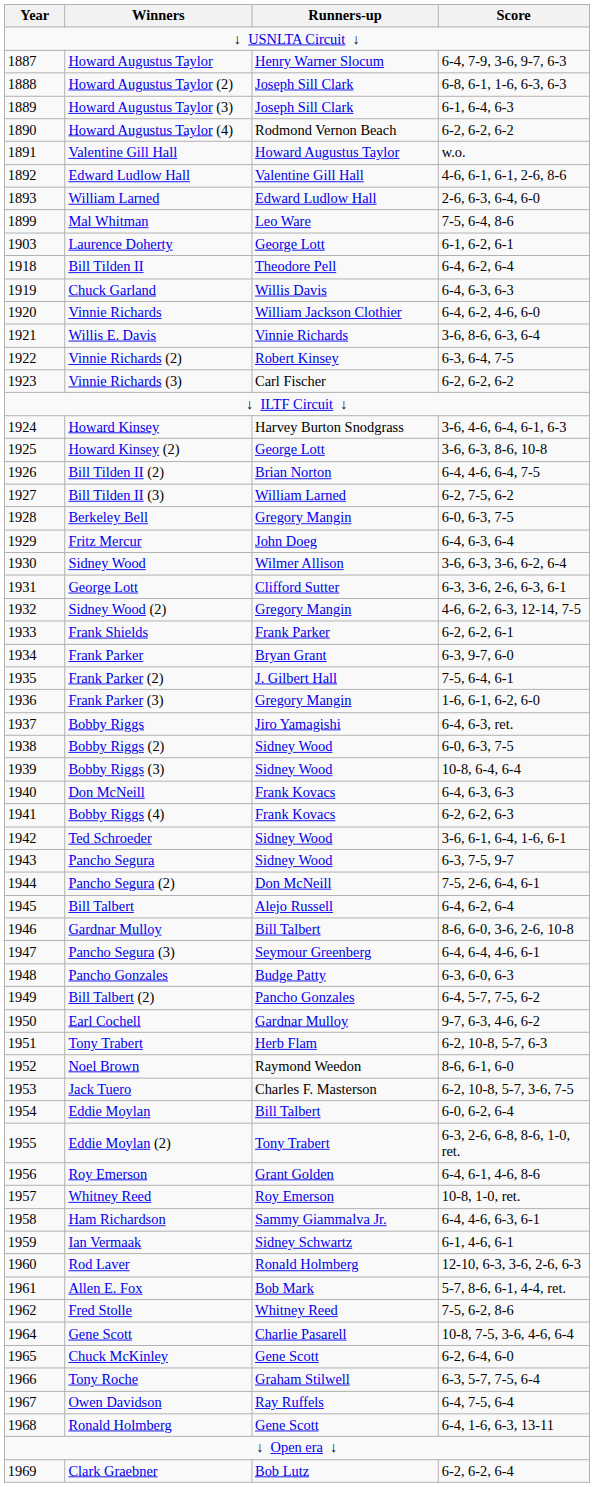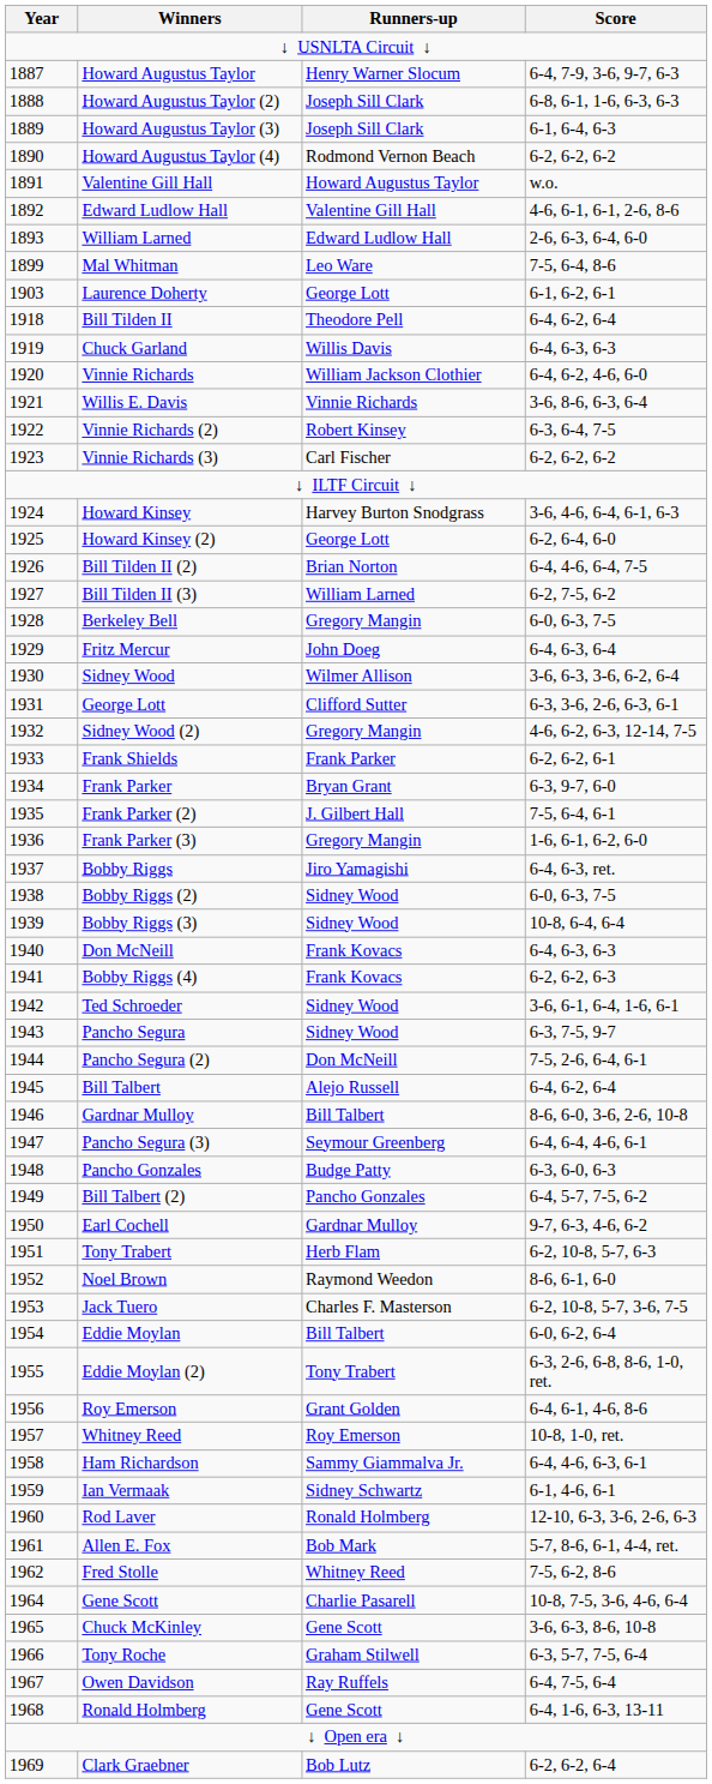 <table class="wikitable sortable">
 <tr>
 <th style="width:60px;">Year</th>
 <th style="width:200px;">Winners</th>
 <th style="width:200px;">Runners-up</th>
 <th style="width:160px;">Score</th>
 </tr>
 <tr>
 <td colspan=4 align=center>↓  <a href='#'>USNLTA Circuit</a>  ↓</td>
 </tr>
 <tr>
 <td>1887</td>
 <td> <a href='#'>Howard Augustus Taylor</a></td>
 <td> <a href='#'>Henry Warner Slocum</a></td>
 <td>6-4, 7-9, 3-6, 9-7, 6-3</td>
 </tr>
 <tr>
 <td>1888</td>
 <td> <a href='#'>Howard Augustus Taylor</a> (2)</td>
 <td> <a href='#'>Joseph Sill Clark</a></td>
 <td>6-8, 6-1, 1-6, 6-3, 6-3</td>
 </tr>
 <tr>
 <td>1889</td>
 <td> <a href='#'>Howard Augustus Taylor</a> (3)</td>
 <td> <a href='#'>Joseph Sill Clark</a></td>
 <td>6-1, 6-4, 6-3</td>
 </tr>
 <tr>
 <td>1890</td>
 <td> <a href='#'>Howard Augustus Taylor</a> (4)</td>
 <td> Rodmond Vernon Beach</td>
 <td>6-2, 6-2, 6-2</td>
 </tr>
 <tr>
 <td>1891</td>
 <td>  <a href='#'>Valentine Gill Hall</a></td>
 <td> <a href='#'>Howard Augustus Taylor</a></td>
 <td>w.o.</td>
 </tr>
 <tr>
 <td>1892</td>
 <td> <a href='#'>Edward Ludlow Hall</a></td>
 <td>  <a href='#'>Valentine Gill Hall</a></td>
 <td>4-6, 6-1, 6-1, 2-6, 8-6</td>
 </tr>
 <tr>
 <td>1893</td>
 <td> <a href='#'>William Larned</a></td>
 <td> <a href='#'>Edward Ludlow Hall</a></td>
 <td>2-6, 6-3, 6-4, 6-0</td>
 </tr>
 <tr>
 <td>1899</td>
 <td> <a href='#'>Mal Whitman</a></td>
 <td> <a href='#'>Leo Ware</a></td>
 <td>7-5, 6-4, 8-6</td>
 </tr>
 <tr>
 <td>1903</td>
 <td> <a href='#'>Laurence Doherty</a></td>
 <td> <a href='#'>George Lott</a></td>
 <td>6-1, 6-2, 6-1</td>
 </tr>
 <tr>
 <td>1918</td>
 <td> <a href='#'>Bill Tilden II</a></td>
 <td> <a href='#'>Theodore Pell</a></td>
 <td>6-4, 6-2, 6-4</td>
 </tr>
 <tr>
 <td>1919</td>
 <td> <a href='#'>Chuck Garland</a></td>
 <td> <a href='#'>Willis Davis</a></td>
 <td>6-4, 6-3, 6-3</td>
 </tr>
 <tr>
 <td>1920</td>
 <td> <a href='#'>Vinnie Richards</a></td>
 <td> <a href='#'>William Jackson Clothier</a></td>
 <td>6-4, 6-2, 4-6, 6-0</td>
 </tr>
 <tr>
 <td>1921</td>
 <td> <a href='#'>Willis E. Davis</a></td>
 <td> <a href='#'>Vinnie Richards</a></td>
 <td>3-6, 8-6, 6-3, 6-4</td>
 </tr>
 <tr>
 <td>1922</td>
 <td> <a href='#'>Vinnie Richards</a> (2)</td>
 <td> <a href='#'>Robert Kinsey</a></td>
 <td>6-3, 6-4, 7-5</td>
 </tr>
 <tr>
 <td>1923</td>
 <td> <a href='#'>Vinnie Richards</a> (3)</td>
 <td> Carl Fischer</td>
 <td>6-2, 6-2, 6-2</td>
 </tr>
 <tr>
 <td colspan=4 align=center>↓  <a href='#'>ILTF Circuit</a>  ↓</td>
 </tr>
 <tr>
 <td>1924</td>
 <td> <a href='#'>Howard Kinsey</a></td>
 <td> Harvey Burton Snodgrass</td>
 <td>3-6, 4-6, 6-4, 6-1, 6-3</td>
 </tr>
 <tr>
 <td>1925</td>
 <td> <a href='#'>Howard Kinsey</a> (2)</td>
 <td> <a href='#'>George Lott</a></td>
-<td>3-6, 6-3, 8-6, 10-8</td>
+<td>6-2, 6-4, 6-0</td>
 </tr>
 <tr>
 <td>1926</td>
 <td> <a href='#'>Bill Tilden II</a> (2)</td>
 <td>  <a href='#'>Brian Norton</a></td>
 <td>6-4, 4-6, 6-4, 7-5</td>
 </tr>
 <tr>
 <td>1927</td>
 <td> <a href='#'>Bill Tilden II</a> (3)</td>
 <td> <a href='#'>William Larned</a></td>
 <td>6-2, 7-5, 6-2</td>
 </tr>
 <tr>
 <td>1928</td>
 <td> <a href='#'>Berkeley Bell</a></td>
 <td> <a href='#'>Gregory Mangin</a></td>
 <td>6-0, 6-3, 7-5</td>
 </tr>
 <tr>
 <td>1929</td>
 <td> <a href='#'>Fritz Mercur</a></td>
 <td> <a href='#'>John Doeg</a></td>
 <td>6-4, 6-3, 6-4</td>
 </tr>
 <tr>
 <td>1930</td>
 <td> <a href='#'>Sidney Wood</a></td>
 <td> <a href='#'>Wilmer Allison</a></td>
 <td>3-6, 6-3, 3-6, 6-2, 6-4</td>
 </tr>
 <tr>
 <td>1931</td>
 <td> <a href='#'>George Lott</a></td>
 <td> <a href='#'>Clifford Sutter</a></td>
 <td>6-3, 3-6, 2-6, 6-3, 6-1</td>
 </tr>
 <tr>
 <td>1932</td>
 <td> <a href='#'>Sidney Wood</a> (2)</td>
 <td> <a href='#'>Gregory Mangin</a></td>
 <td>4-6, 6-2, 6-3, 12-14, 7-5</td>
 </tr>
 <tr>
 <td>1933</td>
 <td> <a href='#'>Frank Shields</a></td>
 <td> <a href='#'>Frank Parker</a></td>
 <td>6-2, 6-2, 6-1</td>
 </tr>
 <tr>
 <td>1934</td>
 <td> <a href='#'>Frank Parker</a></td>
 <td> <a href='#'>Bryan Grant</a></td>
 <td>6-3, 9-7, 6-0</td>
 </tr>
 <tr>
 <td>1935</td>
 <td> <a href='#'>Frank Parker</a> (2)</td>
 <td> <a href='#'>J. Gilbert Hall</a></td>
 <td>7-5, 6-4, 6-1</td>
 </tr>
 <tr>
 <td>1936</td>
 <td> <a href='#'>Frank Parker</a> (3)</td>
 <td> <a href='#'>Gregory Mangin</a></td>
 <td>1-6, 6-1, 6-2, 6-0</td>
 </tr>
 <tr>
 <td>1937</td>
 <td> <a href='#'>Bobby Riggs</a></td>
 <td> <a href='#'>Jiro Yamagishi</a></td>
 <td>6-4, 6-3, ret.</td>
 </tr>
 <tr>
 <td>1938</td>
 <td> <a href='#'>Bobby Riggs</a> (2)</td>
 <td> <a href='#'>Sidney Wood</a></td>
 <td>6-0, 6-3, 7-5</td>
 </tr>
 <tr>
 <td>1939</td>
 <td> <a href='#'>Bobby Riggs</a> (3)</td>
 <td> <a href='#'>Sidney Wood</a></td>
 <td>10-8, 6-4, 6-4</td>
 </tr>
 <tr>
 <td>1940</td>
 <td> <a href='#'>Don McNeill</a></td>
 <td> <a href='#'>Frank Kovacs</a></td>
 <td>6-4, 6-3, 6-3</td>
 </tr>
 <tr>
 <td>1941</td>
 <td> <a href='#'>Bobby Riggs</a> (4)</td>
 <td> <a href='#'>Frank Kovacs</a></td>
 <td>6-2, 6-2, 6-3</td>
 </tr>
 <tr>
 <td>1942</td>
 <td> <a href='#'>Ted Schroeder</a></td>
 <td> <a href='#'>Sidney Wood</a></td>
 <td>3-6, 6-1, 6-4, 1-6, 6-1</td>
 </tr>
 <tr>
 <td>1943</td>
 <td> <a href='#'>Pancho Segura</a></td>
 <td> <a href='#'>Sidney Wood</a></td>
 <td>6-3, 7-5, 9-7</td>
 </tr>
 <tr>
 <td>1944</td>
 <td> <a href='#'>Pancho Segura</a> (2)</td>
 <td> <a href='#'>Don McNeill</a></td>
 <td>7-5, 2-6, 6-4, 6-1</td>
 </tr>
 <tr>
 <td>1945</td>
 <td> <a href='#'>Bill Talbert</a></td>
 <td> <a href='#'>Alejo Russell</a></td>
 <td>6-4, 6-2, 6-4</td>
 </tr>
 <tr>
 <td>1946</td>
 <td> <a href='#'>Gardnar Mulloy</a></td>
 <td> <a href='#'>Bill Talbert</a></td>
 <td>8-6, 6-0, 3-6, 2-6, 10-8</td>
 </tr>
 <tr>
 <td>1947</td>
 <td> <a href='#'>Pancho Segura</a> (3)</td>
 <td> <a href='#'>Seymour Greenberg</a></td>
 <td>6-4, 6-4, 4-6, 6-1</td>
 </tr>
 <tr>
 <td>1948</td>
 <td> <a href='#'>Pancho Gonzales</a></td>
 <td> <a href='#'>Budge Patty</a></td>
 <td>6-3, 6-0, 6-3</td>
 </tr>
 <tr>
 <td>1949</td>
 <td> <a href='#'>Bill Talbert</a> (2)</td>
 <td> <a href='#'>Pancho Gonzales</a></td>
 <td>6-4, 5-7, 7-5, 6-2</td>
 </tr>
 <tr>
 <td>1950</td>
 <td> <a href='#'>Earl Cochell</a></td>
 <td> <a href='#'>Gardnar Mulloy</a></td>
 <td>9-7, 6-3, 4-6, 6-2</td>
 </tr>
 <tr>
 <td>1951</td>
 <td> <a href='#'>Tony Trabert</a></td>
 <td> <a href='#'>Herb Flam</a></td>
 <td>6-2, 10-8, 5-7, 6-3</td>
 </tr>
 <tr>
 <td>1952</td>
 <td> <a href='#'>Noel Brown</a></td>
 <td>  Raymond Weedon</td>
 <td>8-6, 6-1, 6-0</td>
 </tr>
 <tr>
 <td>1953</td>
 <td> <a href='#'>Jack Tuero</a></td>
 <td> Charles F. Masterson</td>
 <td>6-2, 10-8, 5-7, 3-6, 7-5</td>
 </tr>
 <tr>
 <td>1954</td>
 <td> <a href='#'>Eddie Moylan</a></td>
 <td> <a href='#'>Bill Talbert</a></td>
 <td>6-0, 6-2, 6-4</td>
 </tr>
 <tr>
 <td>1955</td>
 <td> <a href='#'>Eddie Moylan</a> (2)</td>
 <td> <a href='#'>Tony Trabert</a></td>
 <td>6-3, 2-6, 6-8, 8-6, 1-0, ret.</td>
 </tr>
 <tr>
 <td>1956</td>
 <td> <a href='#'>Roy Emerson</a></td>
 <td> <a href='#'>Grant Golden</a></td>
 <td>6-4, 6-1, 4-6, 8-6</td>
 </tr>
 <tr>
 <td>1957</td>
 <td> <a href='#'>Whitney Reed</a></td>
 <td> <a href='#'>Roy Emerson</a></td>
 <td>10-8, 1-0, ret.</td>
 </tr>
 <tr>
 <td>1958</td>
 <td> <a href='#'>Ham Richardson</a></td>
 <td> <a href='#'>Sammy Giammalva Jr.</a></td>
 <td>6-4, 4-6, 6-3, 6-1</td>
 </tr>
 <tr>
 <td>1959</td>
 <td> <a href='#'>Ian Vermaak</a></td>
 <td> <a href='#'>Sidney Schwartz</a></td>
 <td>6-1, 4-6, 6-1</td>
 </tr>
 <tr>
 <td>1960</td>
 <td> <a href='#'>Rod Laver</a></td>
 <td> <a href='#'>Ronald Holmberg</a></td>
 <td>12-10, 6-3, 3-6, 2-6, 6-3</td>
 </tr>
 <tr>
 <td>1961</td>
 <td> <a href='#'>Allen E. Fox</a></td>
 <td> <a href='#'>Bob Mark</a></td>
 <td>5-7, 8-6, 6-1, 4-4, ret.</td>
 </tr>
 <tr>
 <td>1962</td>
 <td> <a href='#'>Fred Stolle</a></td>
 <td> <a href='#'>Whitney Reed</a></td>
 <td>7-5, 6-2, 8-6</td>
 </tr>
 <tr>
 <td>1964</td>
 <td> <a href='#'>Gene Scott</a></td>
 <td> <a href='#'>Charlie Pasarell</a></td>
 <td>10-8, 7-5, 3-6, 4-6, 6-4</td>
 </tr>
 <tr>
 <td>1965</td>
 <td> <a href='#'>Chuck McKinley</a></td>
 <td> <a href='#'>Gene Scott</a></td>
-<td>6-2, 6-4, 6-0</td>
+<td>3-6, 6-3, 8-6, 10-8</td>
 </tr>
 <tr>
 <td>1966</td>
 <td> <a href='#'>Tony Roche</a></td>
 <td> <a href='#'>Graham Stilwell</a></td>
 <td>6-3, 5-7, 7-5, 6-4</td>
 </tr>
 <tr>
 <td>1967</td>
 <td> <a href='#'>Owen Davidson</a></td>
 <td> <a href='#'>Ray Ruffels</a></td>
 <td>6-4, 7-5, 6-4</td>
 </tr>
 <tr>
 <td>1968</td>
 <td> <a href='#'>Ronald Holmberg</a></td>
 <td> <a href='#'>Gene Scott</a></td>
 <td>6-4, 1-6, 6-3, 13-11</td>
 </tr>
 <tr>
 <td colspan=4 align=center>↓  <a href='#'>Open era</a>  ↓</td>
 </tr>
 <tr>
 <td>1969</td>
 <td>  <a href='#'>Clark Graebner</a></td>
 <td> <a href='#'>Bob Lutz</a></td>
 <td>6-2, 6-2, 6-4</td>
 </tr>
 </table>
